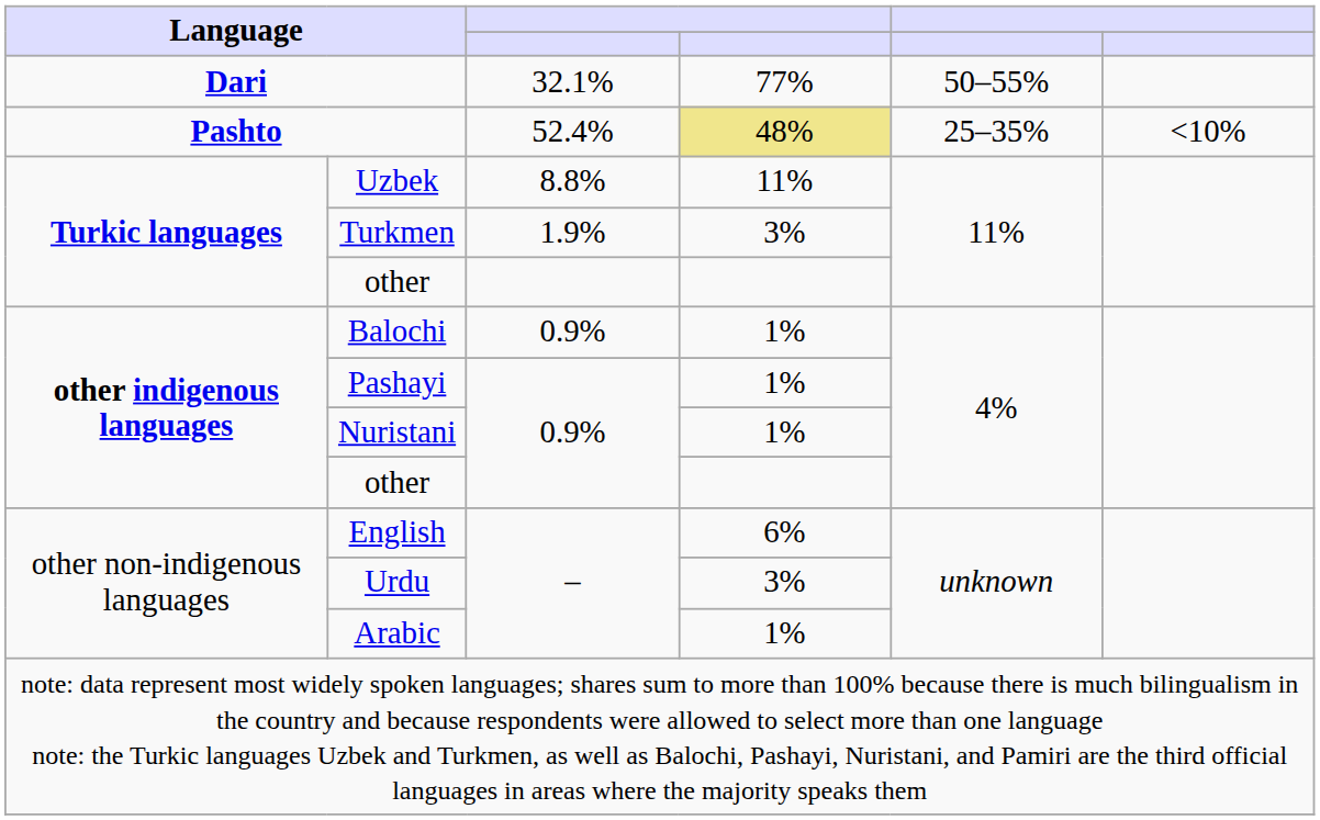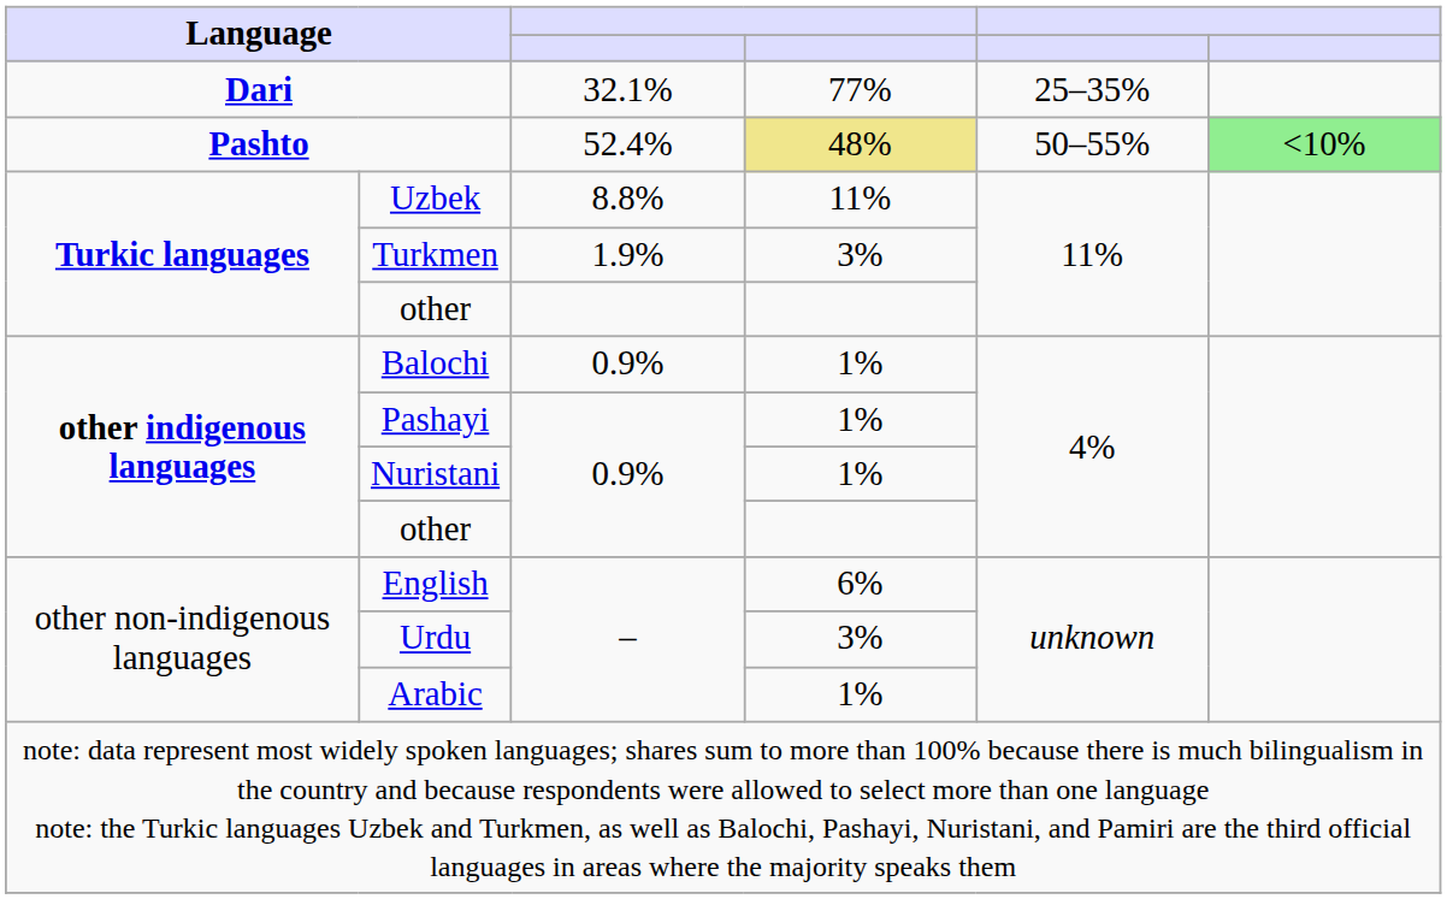 <table class="wikitable sortable" width="75%" style="text-align:center; float:left">
 <tr>
 <th rowspan="2" colspan="2" style="background:#ddf; width:30%;">Language</th>
 <th colspan="2" style="background:#ddf; width:30%;"></th>
 <th colspan="2" style="background:#ddf; width:30%;"></th>
 </tr>
 <tr>
 <th style="background:#ddf; width:15%;"></th>
 <th style="background:#ddf; width:15%;"></th>
 <th style="background:#ddf; width:15%;"></th>
 <th style="background:#ddf; width:15%;"></th>
 </tr>
 <tr>
 <td colspan="2"><strong><a href='#'>Dari</a></strong></td>
 <td>32.1%</td>
 <td>77%</td>
-<td>50–55%</td>
+<td>25–35%</td>
 <td></td>
 </tr>
 <tr>
 <td colspan="2"><strong><a href='#'>Pashto</a></strong></td>
 <td>52.4%</td>
 <td style="background: khaki;">48%</td>
-<td>25–35%</td>
-<td><10%</td>
+<td>50–55%</td>
+<td style="background: lightgreen;"><10%</td>
 </tr>
 <tr>
 <td rowspan="3"><strong><a href='#'>Turkic languages</a></strong></td>
 <td><a href='#'>Uzbek</a></td>
 <td>8.8%</td>
 <td>11%</td>
 <td rowspan="3">11%</td>
 <td rowspan="3"></td>
 </tr>
 <tr>
 <td><a href='#'>Turkmen</a></td>
 <td>1.9%</td>
 <td>3%</td>
 </tr>
 <tr>
 <td>other</td>
 <td></td>
 </tr>
 <tr>
 <td rowspan="4"><strong>other <a href='#'>indigenous languages</a></strong></td>
 <td><a href='#'>Balochi</a></td>
 <td>0.9%</td>
 <td>1%</td>
 <td rowspan="4">4%</td>
 <td rowspan="4"></td>
 </tr>
 <tr>
 <td><a href='#'>Pashayi</a></td>
 <td rowspan="3">0.9%</td>
 <td>1%</td>
 </tr>
 <tr>
 <td><a href='#'>Nuristani</a></td>
 <td>1%</td>
 </tr>
 <tr>
 <td>other</td>
 </tr>
 <tr>
 <td rowspan="3">other non-indigenous languages</td>
 <td><a href='#'>English</a></td>
 <td rowspan="3">–</td>
 <td>6%</td>
 <td rowspan="3"><em>unknown</em></td>
 <td rowspan="3"></td>
 </tr>
 <tr>
 <td><a href='#'>Urdu</a></td>
 <td>3%</td>
 </tr>
 <tr>
 <td><a href='#'>Arabic</a></td>
 <td>1%</td>
 </tr>
 <tr>
 <td colspan="9"><small>note: data represent most widely spoken languages; shares sum to more than 100% because there is much bilingualism in the country and because respondents were allowed to select more than one language<br>note: the Turkic languages Uzbek and Turkmen, as well as Balochi, Pashayi, Nuristani, and Pamiri are the third official languages in areas where the majority speaks them</small></td>
 </tr>
 </table>
